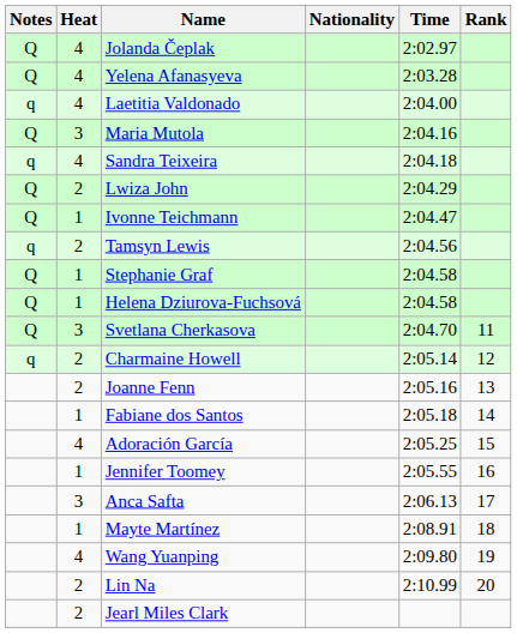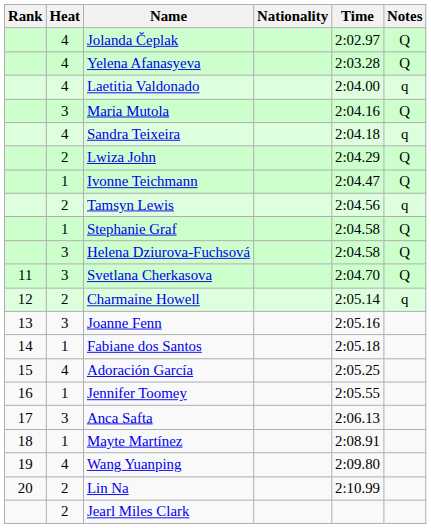 <table class="wikitable sortable" style="text-align:center">
 <tr>
-<th>Notes</th>
+<th>Rank</th>
 <th>Heat</th>
 <th>Name</th>
 <th>Nationality</th>
 <th>Time</th>
-<th>Rank</th>
+<th>Notes</th>
 </tr>
 <tr bgcolor=ccffcc>
-<td>Q</td>
+<td></td>
 <td>4</td>
 <td align="left"><a href='#'>Jolanda Čeplak</a></td>
 <td align=left></td>
 <td>2:02.97</td>
-<td></td>
+<td>Q</td>
 </tr>
 <tr bgcolor=ccffcc>
-<td>Q</td>
+<td></td>
 <td>4</td>
 <td align="left"><a href='#'>Yelena Afanasyeva</a></td>
 <td align=left></td>
 <td>2:03.28</td>
-<td></td>
+<td>Q</td>
 </tr>
 <tr bgcolor=ddffdd>
-<td>q</td>
+<td></td>
 <td>4</td>
 <td align="left"><a href='#'>Laetitia Valdonado</a></td>
 <td align=left></td>
 <td>2:04.00</td>
-<td></td>
+<td>q</td>
 </tr>
 <tr bgcolor=ccffcc>
-<td>Q</td>
+<td></td>
 <td>3</td>
 <td align="left"><a href='#'>Maria Mutola</a></td>
 <td align=left></td>
 <td>2:04.16</td>
-<td></td>
+<td>Q</td>
 </tr>
 <tr bgcolor=ddffdd>
-<td>q</td>
+<td></td>
 <td>4</td>
 <td align="left"><a href='#'>Sandra Teixeira</a></td>
 <td align=left></td>
 <td>2:04.18</td>
-<td></td>
+<td>q</td>
 </tr>
 <tr bgcolor=ccffcc>
-<td>Q</td>
+<td></td>
 <td>2</td>
 <td align="left"><a href='#'>Lwiza John</a></td>
 <td align=left></td>
 <td>2:04.29</td>
-<td></td>
+<td>Q</td>
 </tr>
 <tr bgcolor=ccffcc>
-<td>Q</td>
+<td></td>
 <td>1</td>
 <td align="left"><a href='#'>Ivonne Teichmann</a></td>
 <td align=left></td>
 <td>2:04.47</td>
-<td></td>
+<td>Q</td>
 </tr>
 <tr bgcolor=ddffdd>
-<td>q</td>
+<td></td>
 <td>2</td>
 <td align="left"><a href='#'>Tamsyn Lewis</a></td>
 <td align=left></td>
 <td>2:04.56</td>
-<td></td>
+<td>q</td>
 </tr>
 <tr bgcolor=ccffcc>
-<td>Q</td>
+<td></td>
 <td>1</td>
 <td align="left"><a href='#'>Stephanie Graf</a></td>
 <td align=left></td>
 <td>2:04.58</td>
-<td></td>
+<td>Q</td>
 </tr>
 <tr bgcolor=ccffcc>
-<td>Q</td>
-<td>1</td>
+<td></td>
+<td>3</td>
 <td align="left"><a href='#'>Helena Dziurova-Fuchsová</a></td>
 <td align=left></td>
 <td>2:04.58</td>
-<td></td>
+<td>Q</td>
 </tr>
 <tr bgcolor=ccffcc>
-<td>Q</td>
+<td>11</td>
 <td>3</td>
 <td align="left"><a href='#'>Svetlana Cherkasova</a></td>
 <td align=left></td>
 <td>2:04.70</td>
-<td>11</td>
+<td>Q</td>
 </tr>
 <tr bgcolor=ddffdd>
-<td>q</td>
+<td>12</td>
 <td>2</td>
 <td align="left"><a href='#'>Charmaine Howell</a></td>
 <td align=left></td>
 <td>2:05.14</td>
-<td>12</td>
+<td>q</td>
 </tr>
 <tr>
-<td></td>
-<td>2</td>
+<td>13</td>
+<td>3</td>
 <td align="left"><a href='#'>Joanne Fenn</a></td>
 <td align=left></td>
 <td>2:05.16</td>
-<td>13</td>
+<td></td>
 </tr>
 <tr>
-<td></td>
+<td>14</td>
 <td>1</td>
 <td align="left"><a href='#'>Fabiane dos Santos</a></td>
 <td align=left></td>
 <td>2:05.18</td>
-<td>14</td>
+<td></td>
 </tr>
 <tr>
-<td></td>
+<td>15</td>
 <td>4</td>
 <td align="left"><a href='#'>Adoración García</a></td>
 <td align=left></td>
 <td>2:05.25</td>
-<td>15</td>
+<td></td>
 </tr>
 <tr>
-<td></td>
+<td>16</td>
 <td>1</td>
 <td align="left"><a href='#'>Jennifer Toomey</a></td>
 <td align=left></td>
 <td>2:05.55</td>
-<td>16</td>
+<td></td>
 </tr>
 <tr>
-<td></td>
+<td>17</td>
 <td>3</td>
 <td align="left"><a href='#'>Anca Safta</a></td>
 <td align=left></td>
 <td>2:06.13</td>
-<td>17</td>
+<td></td>
 </tr>
 <tr>
-<td></td>
+<td>18</td>
 <td>1</td>
 <td align="left"><a href='#'>Mayte Martínez</a></td>
 <td align=left></td>
 <td>2:08.91</td>
-<td>18</td>
+<td></td>
 </tr>
 <tr>
-<td></td>
+<td>19</td>
 <td>4</td>
 <td align="left"><a href='#'>Wang Yuanping</a></td>
 <td align=left></td>
 <td>2:09.80</td>
-<td>19</td>
+<td></td>
 </tr>
 <tr>
-<td></td>
+<td>20</td>
 <td>2</td>
 <td align="left"><a href='#'>Lin Na</a></td>
 <td align=left></td>
 <td>2:10.99</td>
-<td>20</td>
+<td></td>
 </tr>
 <tr>
 <td></td>
 <td>2</td>
 <td align="left"><a href='#'>Jearl Miles Clark</a></td>
 <td align=left></td>
 <td></td>
 <td></td>
 </tr>
 </table>
